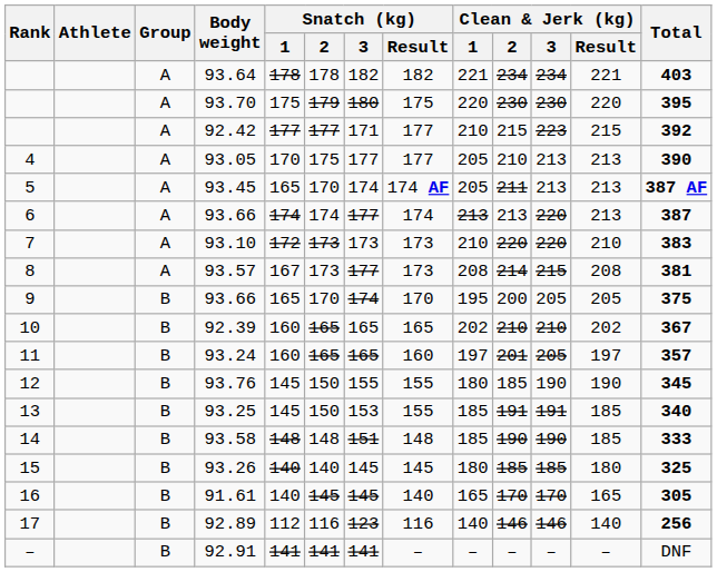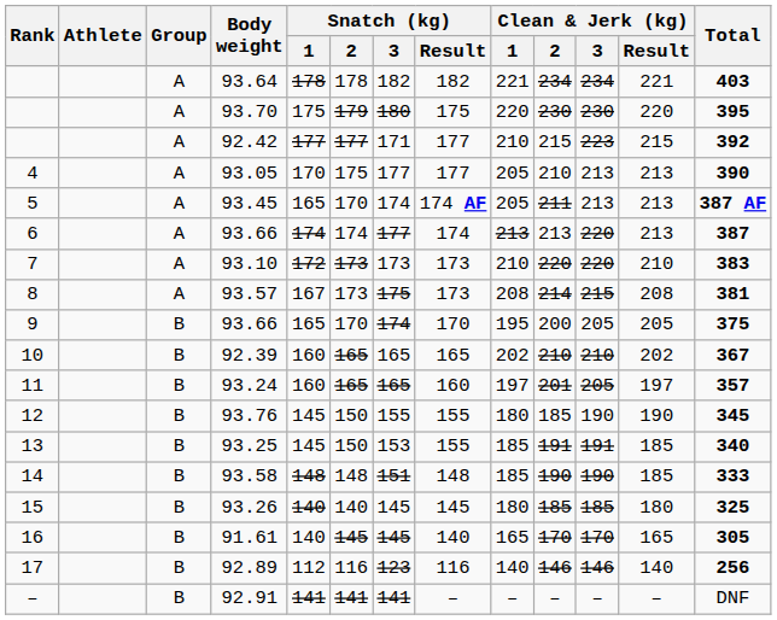 <table class = "wikitable" style="text-align:center;">
 <tr>
 <th rowspan=2>Rank</th>
 <th rowspan=2>Athlete</th>
 <th rowspan=2>Group</th>
 <th rowspan=2>Body<br>weight</th>
 <th colspan=4>Snatch (kg)</th>
 <th colspan=4>Clean & Jerk (kg)</th>
 <th rowspan=2>Total</th>
 </tr>
 <tr>
 <th>1</th>
 <th>2</th>
 <th>3</th>
 <th>Result</th>
 <th>1</th>
 <th>2</th>
 <th>3</th>
 <th>Result</th>
 </tr>
 <tr>
 <td></td>
 <td align=left></td>
 <td>A</td>
 <td>93.64</td>
 <td><s>178</s></td>
 <td>178</td>
 <td>182</td>
 <td>182</td>
 <td>221</td>
 <td><s>234</s></td>
 <td><s>234</s></td>
 <td>221</td>
 <td><strong>403</strong></td>
 </tr>
 <tr>
 <td></td>
 <td align=left></td>
 <td>A</td>
 <td>93.70</td>
 <td>175</td>
 <td><s>179</s></td>
 <td><s>180</s></td>
 <td>175</td>
 <td>220</td>
 <td><s>230</s></td>
 <td><s>230</s></td>
 <td>220</td>
 <td><strong>395</strong></td>
 </tr>
 <tr>
 <td></td>
 <td align=left></td>
 <td>A</td>
 <td>92.42</td>
 <td><s>177</s></td>
 <td><s>177</s></td>
 <td>171</td>
 <td>177</td>
 <td>210</td>
 <td>215</td>
 <td><s>223</s></td>
 <td>215</td>
 <td><strong>392</strong></td>
 </tr>
 <tr>
 <td>4</td>
 <td align=left></td>
 <td>A</td>
 <td>93.05</td>
 <td>170</td>
 <td>175</td>
 <td>177</td>
 <td>177</td>
 <td>205</td>
 <td>210</td>
 <td>213</td>
 <td>213</td>
 <td><strong>390</strong></td>
 </tr>
 <tr>
 <td>5</td>
 <td align=left></td>
 <td>A</td>
 <td>93.45</td>
 <td>165</td>
 <td>170</td>
 <td>174</td>
 <td>174 <strong><a href='#'>AF</a></strong></td>
 <td>205</td>
 <td><s>211</s></td>
 <td>213</td>
 <td>213</td>
 <td><strong>387</strong> <strong><a href='#'>AF</a></strong></td>
 </tr>
 <tr>
 <td>6</td>
 <td align=left></td>
 <td>A</td>
 <td>93.66</td>
 <td><s>174</s></td>
 <td>174</td>
 <td><s>177</s></td>
 <td>174</td>
 <td><s>213</s></td>
 <td>213</td>
 <td><s>220</s></td>
 <td>213</td>
 <td><strong>387</strong></td>
 </tr>
 <tr>
 <td>7</td>
 <td align=left></td>
 <td>A</td>
 <td>93.10</td>
 <td><s>172</s></td>
 <td><s>173</s></td>
 <td>173</td>
 <td>173</td>
 <td>210</td>
 <td><s>220</s></td>
 <td><s>220</s></td>
 <td>210</td>
 <td><strong>383</strong></td>
 </tr>
 <tr>
 <td>8</td>
 <td align=left></td>
 <td>A</td>
 <td>93.57</td>
 <td>167</td>
 <td>173</td>
-<td><s>177</s></td>
+<td><s>175</s></td>
 <td>173</td>
 <td>208</td>
 <td><s>214</s></td>
 <td><s>215</s></td>
 <td>208</td>
 <td><strong>381</strong></td>
 </tr>
 <tr>
 <td>9</td>
 <td align=left></td>
 <td>B</td>
 <td>93.66</td>
 <td>165</td>
 <td>170</td>
 <td><s>174</s></td>
 <td>170</td>
 <td>195</td>
 <td>200</td>
 <td>205</td>
 <td>205</td>
 <td><strong>375</strong></td>
 </tr>
 <tr>
 <td>10</td>
 <td align=left></td>
 <td>B</td>
 <td>92.39</td>
 <td>160</td>
 <td><s>165</s></td>
 <td>165</td>
 <td>165</td>
 <td>202</td>
 <td><s>210</s></td>
 <td><s>210</s></td>
 <td>202</td>
 <td><strong>367</strong></td>
 </tr>
 <tr>
 <td>11</td>
 <td align=left></td>
 <td>B</td>
 <td>93.24</td>
 <td>160</td>
 <td><s>165</s></td>
 <td><s>165</s></td>
 <td>160</td>
 <td>197</td>
 <td><s>201</s></td>
 <td><s>205</s></td>
 <td>197</td>
 <td><strong>357</strong></td>
 </tr>
 <tr>
 <td>12</td>
 <td align=left></td>
 <td>B</td>
 <td>93.76</td>
 <td>145</td>
 <td>150</td>
 <td>155</td>
 <td>155</td>
 <td>180</td>
 <td>185</td>
 <td>190</td>
 <td>190</td>
 <td><strong>345</strong></td>
 </tr>
 <tr>
 <td>13</td>
 <td align=left></td>
 <td>B</td>
 <td>93.25</td>
 <td>145</td>
 <td>150</td>
 <td>153</td>
 <td>155</td>
 <td>185</td>
 <td><s>191</s></td>
 <td><s>191</s></td>
 <td>185</td>
 <td><strong>340</strong></td>
 </tr>
 <tr>
 <td>14</td>
 <td align=left></td>
 <td>B</td>
 <td>93.58</td>
 <td><s>148</s></td>
 <td>148</td>
 <td><s>151</s></td>
 <td>148</td>
 <td>185</td>
 <td><s>190</s></td>
 <td><s>190</s></td>
 <td>185</td>
 <td><strong>333</strong></td>
 </tr>
 <tr>
 <td>15</td>
 <td align=left></td>
 <td>B</td>
 <td>93.26</td>
 <td><s>140</s></td>
 <td>140</td>
 <td>145</td>
 <td>145</td>
 <td>180</td>
 <td><s>185</s></td>
 <td><s>185</s></td>
 <td>180</td>
 <td><strong>325</strong></td>
 </tr>
 <tr>
 <td>16</td>
 <td align=left></td>
 <td>B</td>
 <td>91.61</td>
 <td>140</td>
 <td><s>145</s></td>
 <td><s>145</s></td>
 <td>140</td>
 <td>165</td>
 <td><s>170</s></td>
 <td><s>170</s></td>
 <td>165</td>
 <td><strong>305</strong></td>
 </tr>
 <tr>
 <td>17</td>
 <td align=left></td>
 <td>B</td>
 <td>92.89</td>
 <td>112</td>
 <td>116</td>
 <td><s>123</s></td>
 <td>116</td>
 <td>140</td>
 <td><s>146</s></td>
 <td><s>146</s></td>
 <td>140</td>
 <td><strong>256</strong></td>
 </tr>
 <tr>
 <td>–</td>
 <td align=left></td>
 <td>B</td>
 <td>92.91</td>
 <td><s>141</s></td>
 <td><s>141</s></td>
 <td><s>141</s></td>
 <td>–</td>
 <td>–</td>
 <td>–</td>
 <td>–</td>
 <td>–</td>
 <td>DNF</td>
 </tr>
 </table>
